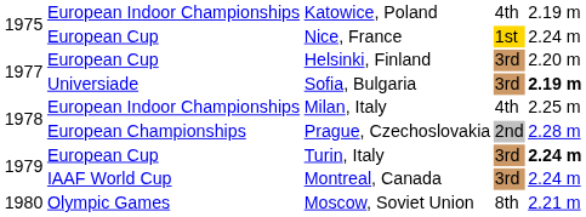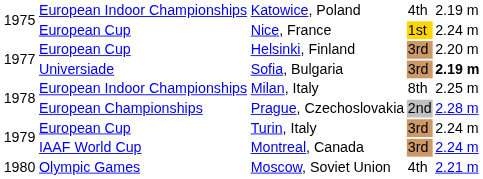 <table>
 <tr>
 <td rowspan=2>1975</td>
 <td><a href='#'>European Indoor Championships</a></td>
 <td><a href='#'>Katowice</a>, Poland</td>
 <td>4th</td>
 <td>2.19 m</td>
 </tr>
 <tr>
 <td><a href='#'>European Cup</a></td>
 <td><a href='#'>Nice</a>, France</td>
 <td bgcolor=gold>1st</td>
 <td>2.24 m </td>
 </tr>
 <tr>
 <td rowspan=2>1977</td>
 <td><a href='#'>European Cup</a></td>
 <td><a href='#'>Helsinki</a>, Finland</td>
 <td bgcolor=cc9966>3rd</td>
 <td>2.20 m</td>
 </tr>
 <tr>
 <td><a href='#'>Universiade</a></td>
 <td><a href='#'>Sofia</a>, Bulgaria</td>
 <td bgcolor=cc9966>3rd</td>
 <td><strong>2.19 m</strong></td>
 </tr>
 <tr>
 <td rowspan=2>1978</td>
 <td><a href='#'>European Indoor Championships</a></td>
 <td><a href='#'>Milan</a>, Italy</td>
-<td>4th</td>
+<td>8th</td>
 <td>2.25 m</td>
 </tr>
 <tr>
 <td><a href='#'>European Championships</a></td>
 <td><a href='#'>Prague</a>, Czechoslovakia</td>
 <td bgcolor=silver>2nd</td>
 <td><a href='#'>2.28 m</a></td>
 </tr>
 <tr>
 <td rowspan=2>1979</td>
 <td><a href='#'>European Cup</a></td>
 <td><a href='#'>Turin</a>, Italy</td>
 <td bgcolor=cc9966>3rd</td>
-<td><strong>2.24 m</strong></td>
+<td>2.24 m</td>
 </tr>
 <tr>
 <td><a href='#'>IAAF World Cup</a></td>
 <td><a href='#'>Montreal</a>, Canada</td>
 <td bgcolor=cc9966>3rd</td>
 <td><a href='#'>2.24 m</a></td>
 </tr>
 <tr>
 <td>1980</td>
 <td><a href='#'>Olympic Games</a></td>
 <td><a href='#'>Moscow</a>, Soviet Union</td>
-<td>8th</td>
+<td>4th</td>
 <td><a href='#'>2.21 m</a></td>
 </tr>
 </table>
